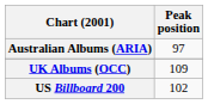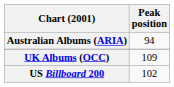 <table class="wikitable sortable plainrowheaders" style="text-align:center">
 <tr>
 <th scope="col">Chart (2001)</th>
 <th scope="col">Peak<br>position</th>
 </tr>
 <tr>
 <th scope="row">Australian Albums (<a href='#'>ARIA</a>)</th>
-<td>97</td>
+<td>94</td>
 </tr>
 <tr>
 </tr>
 <tr>
 </tr>
 <tr>
 <th scope="row"><a href='#'>UK Albums</a> (<a href='#'>OCC</a>)</th>
 <td>109</td>
 </tr>
 <tr>
 <th scope="row">US <a href='#'><em>Billboard</em> 200</a></th>
 <td>102</td>
 </tr>
 </table>
